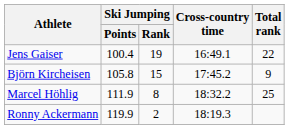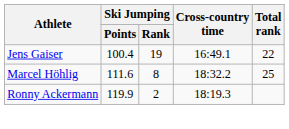 <table class="wikitable" style="font-size:90%">
 <tr>
 <th rowspan="2">Athlete</th>
 <th colspan="2">Ski Jumping</th>
 <th rowspan="2">Cross-country <br> time</th>
 <th rowspan="2">Total <br> rank</th>
 </tr>
 <tr>
 <th>Points</th>
 <th>Rank</th>
 </tr>
 <tr>
 <td><a href='#'>Jens Gaiser</a></td>
 <td align="center">100.4</td>
 <td align="center">19</td>
 <td align="center">16:49.1</td>
 <td align="center">22</td>
 </tr>
 <tr>
-<td><a href='#'>Björn Kircheisen</a></td>
-<td align="center">105.8</td>
-<td align="center">15</td>
-<td align="center">17:45.2</td>
-<td align="center">9</td>
-</tr>
-<tr>
 <td><a href='#'>Marcel Höhlig</a></td>
-<td align="center">111.9</td>
+<td align="center">111.6</td>
 <td align="center">8</td>
 <td align="center">18:32.2</td>
 <td align="center">25</td>
 </tr>
 <tr>
 <td><a href='#'>Ronny Ackermann</a></td>
 <td align="center">119.9</td>
 <td align="center">2</td>
 <td align="center">18:19.3</td>
 <td align="center"></td>
 </tr>
 </table>
